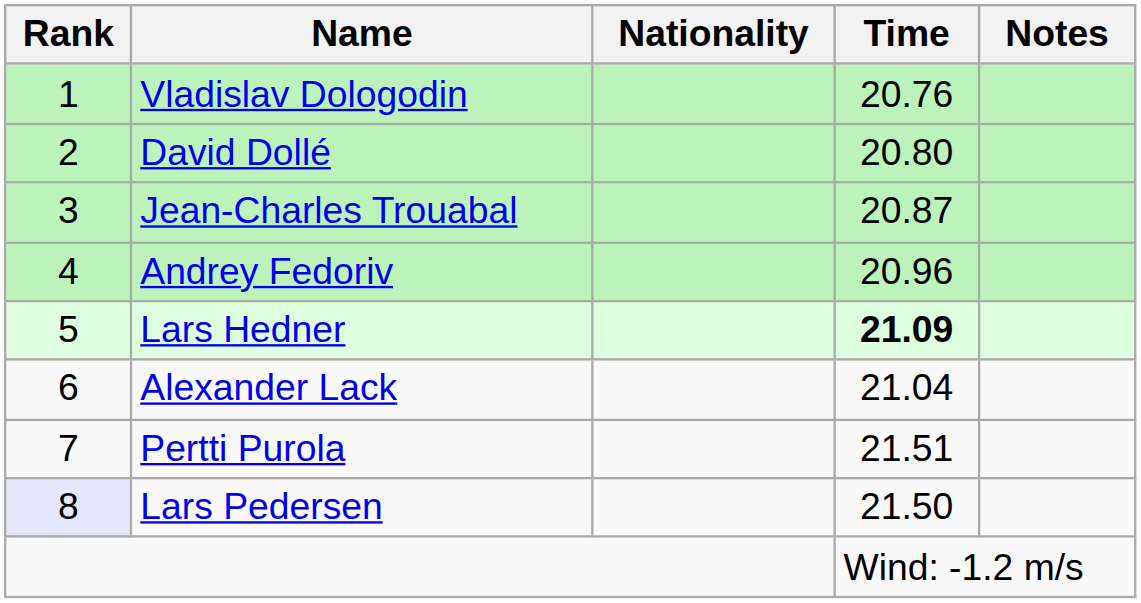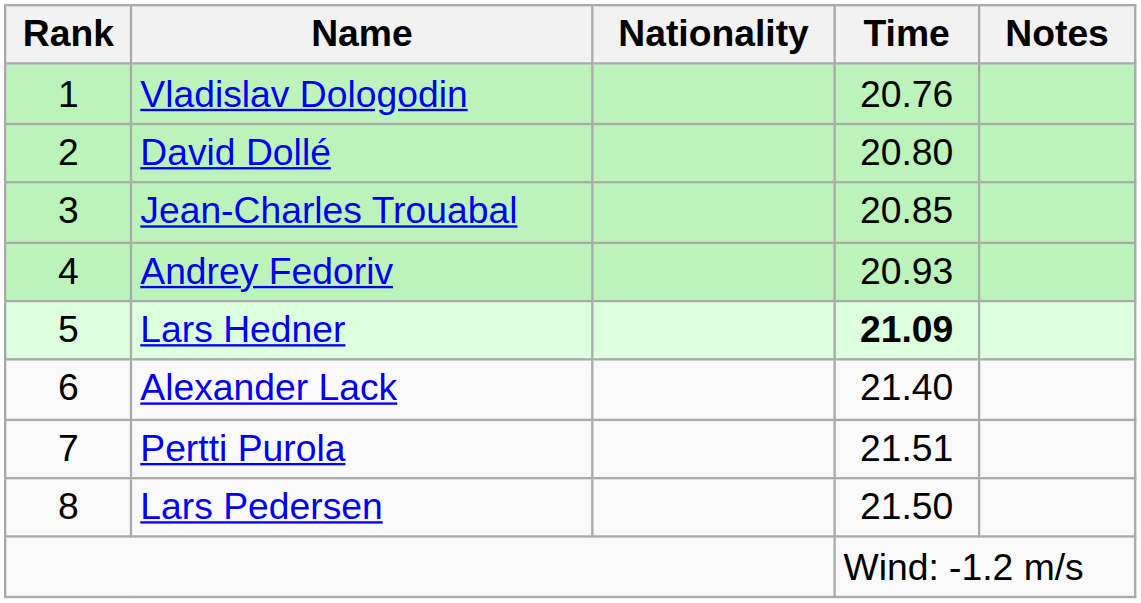 <table class="wikitable sortable" style="text-align:center;width: 55%">
 <tr>
 <th>Rank</th>
 <th>Name</th>
 <th>Nationality</th>
 <th>Time</th>
 <th>Notes</th>
 </tr>
 <tr bgcolor=bbf3bb>
 <td>1</td>
 <td align=left><a href='#'>Vladislav Dologodin</a></td>
 <td align=left></td>
 <td>20.76</td>
 <td></td>
 </tr>
 <tr bgcolor=bbf3bb>
 <td>2</td>
 <td align=left><a href='#'>David Dollé</a></td>
 <td align=left></td>
 <td>20.80</td>
 <td></td>
 </tr>
 <tr bgcolor=bbf3bb>
 <td>3</td>
 <td align=left><a href='#'>Jean-Charles Trouabal</a></td>
 <td align=left></td>
-<td>20.87</td>
+<td>20.85</td>
 <td></td>
 </tr>
 <tr bgcolor=bbf3bb>
 <td>4</td>
 <td align=left><a href='#'>Andrey Fedoriv</a></td>
 <td align=left></td>
-<td>20.96</td>
+<td>20.93</td>
 <td></td>
 </tr>
 <tr bgcolor=ddffdd>
 <td>5</td>
 <td align=left><a href='#'>Lars Hedner</a></td>
 <td align=left></td>
 <td><strong>21.09</strong></td>
 <td></td>
 </tr>
 <tr>
 <td>6</td>
 <td align=left><a href='#'>Alexander Lack</a></td>
 <td align=left></td>
-<td>21.04</td>
+<td>21.40</td>
 <td></td>
 </tr>
 <tr>
 <td>7</td>
 <td align=left><a href='#'>Pertti Purola</a></td>
 <td align=left></td>
 <td>21.51</td>
 <td></td>
 </tr>
 <tr>
-<td style="background: lavender;">8</td>
+<td>8</td>
 <td align=left><a href='#'>Lars Pedersen</a></td>
 <td align=left></td>
 <td>21.50</td>
 <td></td>
 </tr>
 <tr class="sortbottom">
 <td colspan="3"></td>
 <td colspan="2" style="text-align:left;">Wind: -1.2 m/s</td>
 </tr>
 </table>
